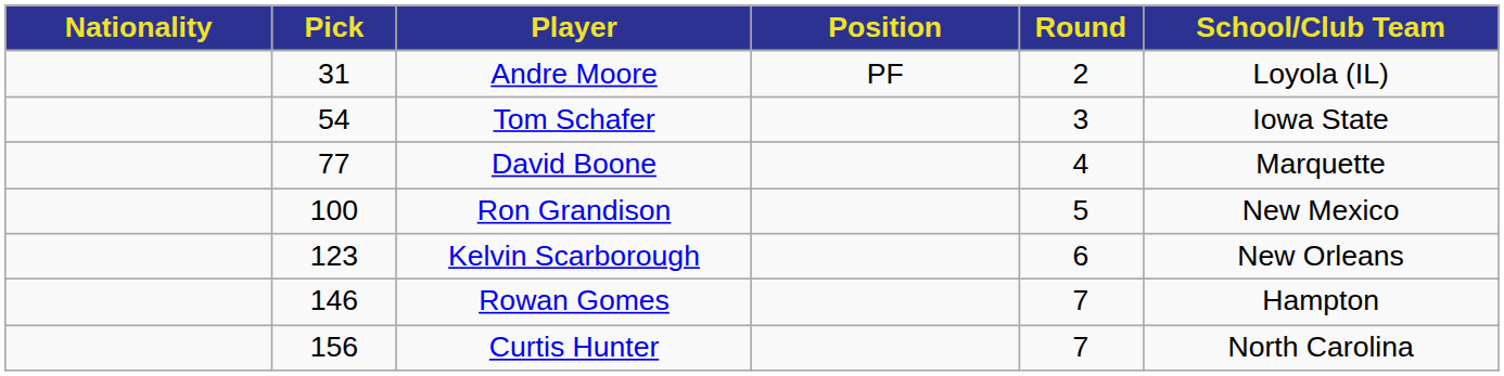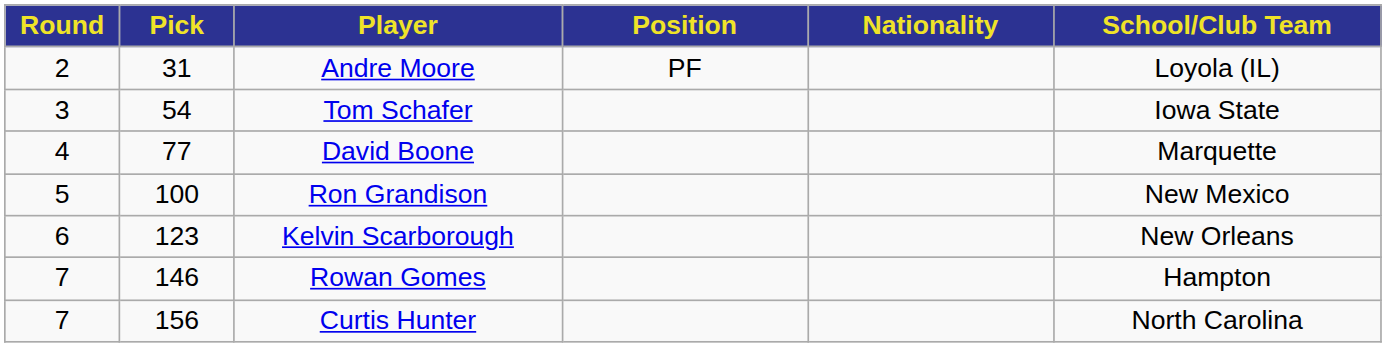 <table class="wikitable sortable sortable">
 <tr>
-<th style="background:#2c3292; color:#efe328; width:15%;">Nationality</th>
+<th style="background:#2c3292; color:#efe328; width:7%;">Round</th>
 <th style="background:#2c3292; color:#efe328; width:7%;">Pick</th>
 <th style="background:#2c3292; color:#efe328; width:20%;">Player</th>
 <th style="background:#2c3292; color:#efe328; width:15%;">Position</th>
-<th style="background:#2c3292; color:#efe328; width:7%;">Round</th>
+<th style="background:#2c3292; color:#efe328; width:15%;">Nationality</th>
 <th style="background:#2c3292; color:#efe328; width:20%;">School/Club Team</th>
 </tr>
 <tr style="text-align: center">
-<td> <br> </td>
+<td>2</td>
 <td>31</td>
 <td><a href='#'>Andre Moore</a></td>
 <td>PF</td>
-<td>2</td>
+<td> <br> </td>
 <td>Loyola (IL)</td>
 </tr>
 <tr style="text-align: center">
-<td></td>
+<td>3</td>
 <td>54</td>
 <td><a href='#'>Tom Schafer</a></td>
 <td></td>
-<td>3</td>
+<td></td>
 <td>Iowa State</td>
 </tr>
 <tr style="text-align: center">
-<td></td>
+<td>4</td>
 <td>77</td>
 <td><a href='#'>David Boone</a></td>
 <td></td>
-<td>4</td>
+<td></td>
 <td>Marquette</td>
 </tr>
 <tr style="text-align: center">
-<td></td>
+<td>5</td>
 <td>100</td>
 <td><a href='#'>Ron Grandison</a></td>
 <td></td>
-<td>5</td>
+<td></td>
 <td>New Mexico</td>
 </tr>
 <tr style="text-align: center">
-<td></td>
+<td>6</td>
 <td>123</td>
 <td><a href='#'>Kelvin Scarborough</a></td>
 <td></td>
-<td>6</td>
+<td></td>
 <td>New Orleans</td>
 </tr>
 <tr style="text-align: center">
-<td></td>
+<td>7</td>
 <td>146</td>
 <td><a href='#'>Rowan Gomes</a></td>
 <td></td>
-<td>7</td>
+<td></td>
 <td>Hampton</td>
 </tr>
 <tr style="text-align: center">
-<td></td>
+<td>7</td>
 <td>156</td>
 <td><a href='#'>Curtis Hunter</a></td>
 <td></td>
-<td>7</td>
+<td></td>
 <td>North Carolina</td>
 </tr>
 </table>
